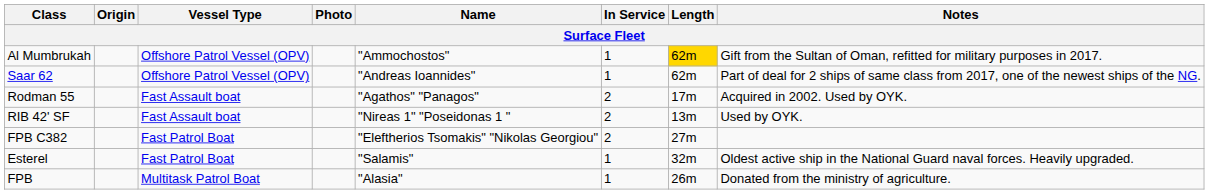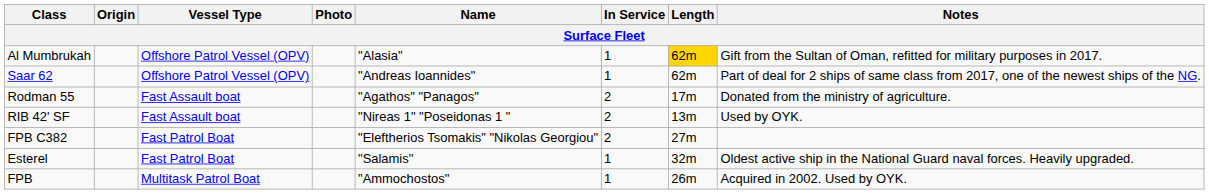 <table class="wikitable">
 <tr>
 <th>Class</th>
 <th>Origin</th>
 <th>Vessel Type</th>
 <th>Photo</th>
 <th>Name</th>
 <th>In Service</th>
 <th>Length</th>
 <th>Notes</th>
 </tr>
 <tr>
 <th colspan="8"><a href='#'>Surface Fleet</a></th>
 </tr>
 <tr>
 <td>Al Mumbrukah</td>
 <td></td>
 <td><a href='#'>Offshore Patrol Vessel (OPV)</a></td>
 <td></td>
-<td>"Ammochostos"</td>
+<td>"Alasia"</td>
 <td>1</td>
 <td style="background: gold;">62m</td>
 <td>Gift from the Sultan of Oman, refitted for military purposes in 2017.</td>
 </tr>
 <tr>
 <td><a href='#'>Saar 62</a></td>
 <td></td>
 <td><a href='#'>Offshore Patrol Vessel (OPV)</a></td>
 <td></td>
 <td>"Andreas Ioannides"</td>
 <td>1</td>
 <td>62m</td>
 <td>Part of deal for 2 ships of same class from 2017, one of the newest ships of the <a href='#'>NG</a>.</td>
 </tr>
 <tr>
 <td>Rodman 55</td>
 <td></td>
 <td><a href='#'>Fast Assault boat</a></td>
 <td></td>
 <td>"Agathos" "Panagos"</td>
 <td>2</td>
 <td>17m</td>
-<td>Acquired in 2002. Used by OYK.</td>
+<td>Donated from the ministry of agriculture. </td>
 </tr>
 <tr>
 <td>RIB 42' SF</td>
 <td></td>
 <td><a href='#'>Fast Assault boat</a></td>
 <td></td>
 <td>"Nireas 1" "Poseidonas 1 "</td>
 <td>2</td>
 <td>13m</td>
 <td>Used by OYK.</td>
 </tr>
 <tr>
 <td>FPB C382</td>
 <td></td>
 <td><a href='#'>Fast Patrol Boat</a></td>
 <td></td>
 <td>"Eleftherios Tsomakis" "Nikolas Georgiou"</td>
 <td>2</td>
 <td>27m</td>
 <td></td>
 </tr>
 <tr>
 <td>Esterel</td>
 <td></td>
 <td><a href='#'>Fast Patrol Boat</a></td>
 <td></td>
 <td>"Salamis"</td>
 <td>1</td>
 <td>32m</td>
 <td>Oldest active ship in the National Guard naval forces. Heavily upgraded.</td>
 </tr>
 <tr>
 <td>FPB</td>
 <td></td>
 <td><a href='#'>Multitask Patrol Boat</a></td>
 <td></td>
-<td>"Alasia"</td>
+<td>"Ammochostos"</td>
 <td>1</td>
 <td>26m</td>
-<td>Donated from the ministry of agriculture. </td>
+<td>Acquired in 2002. Used by OYK.</td>
 </tr>
 </table>
